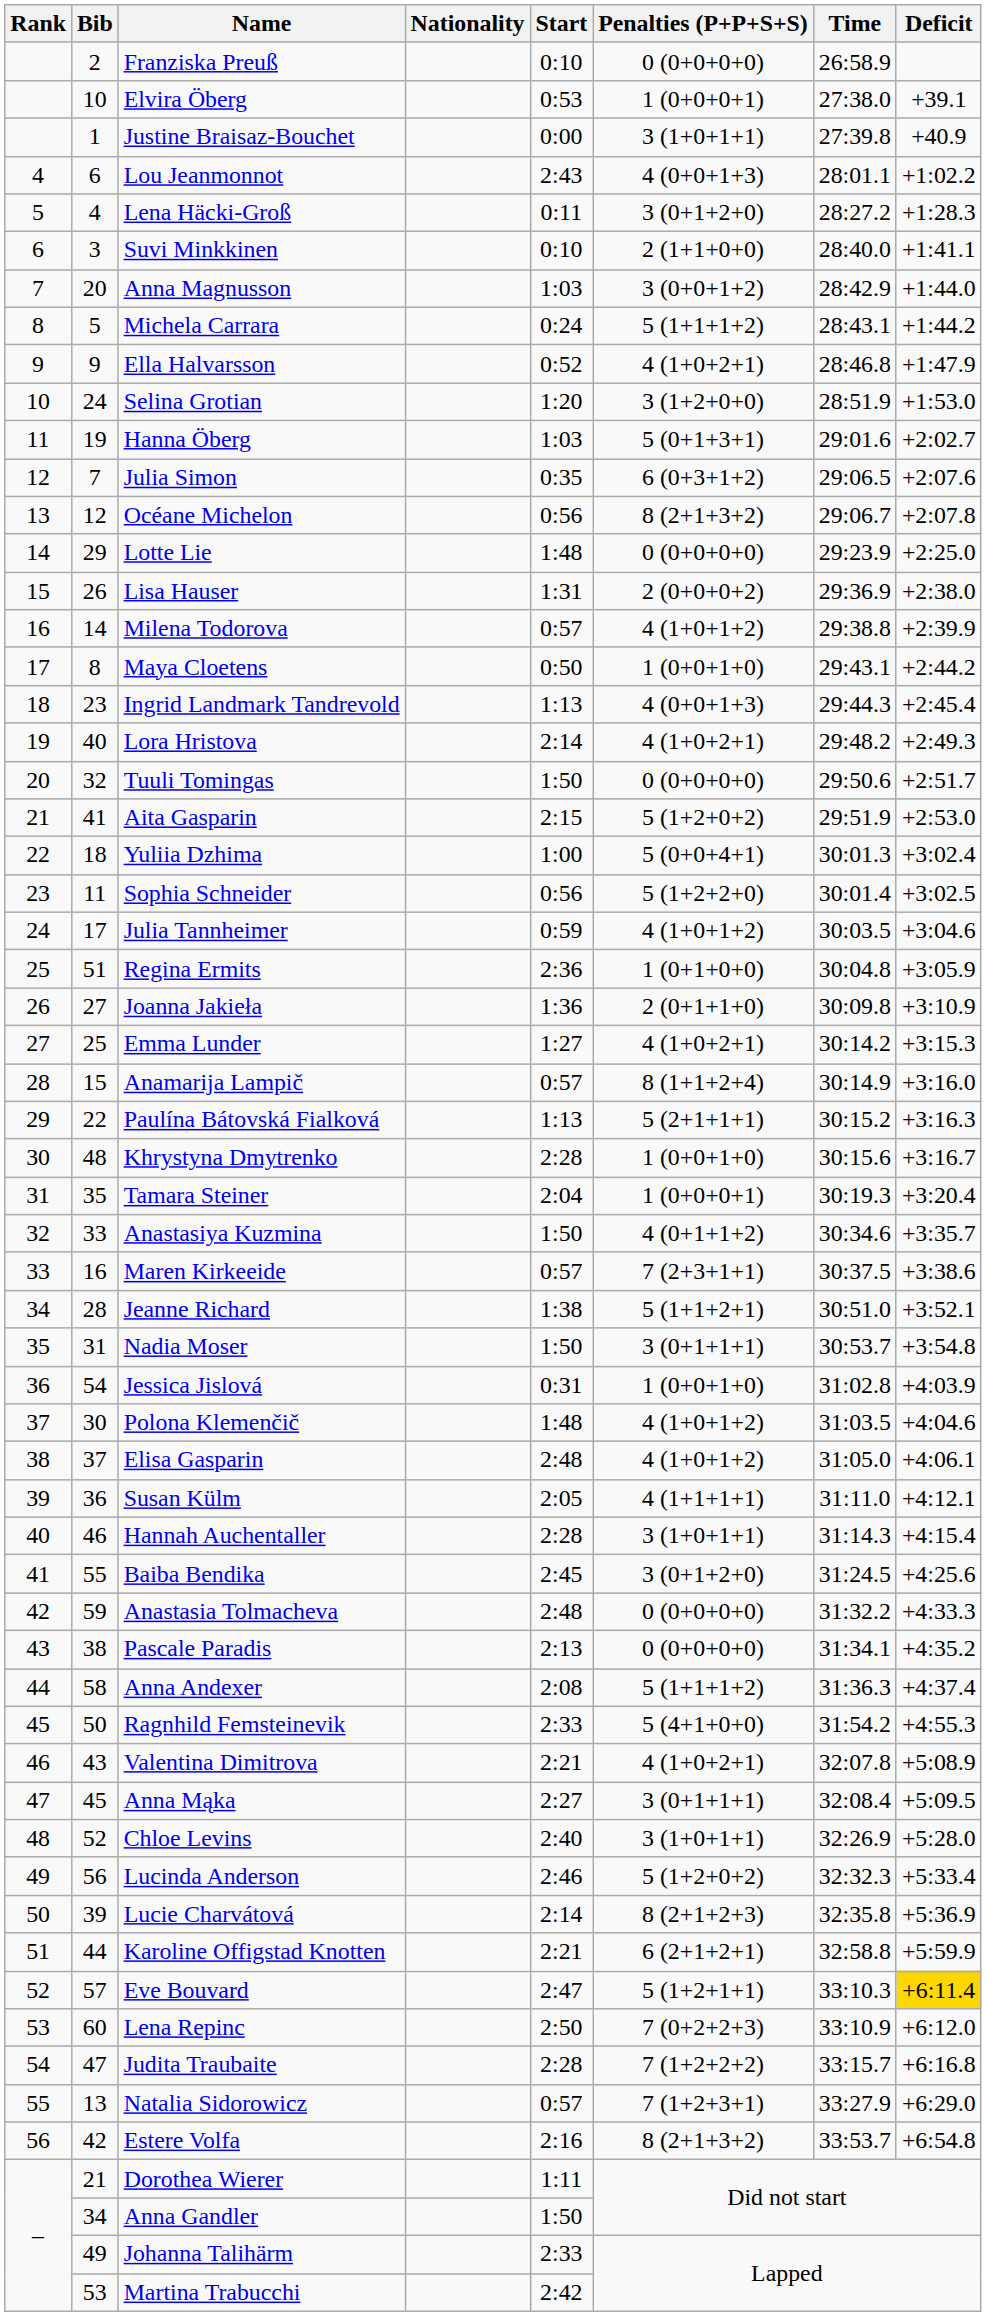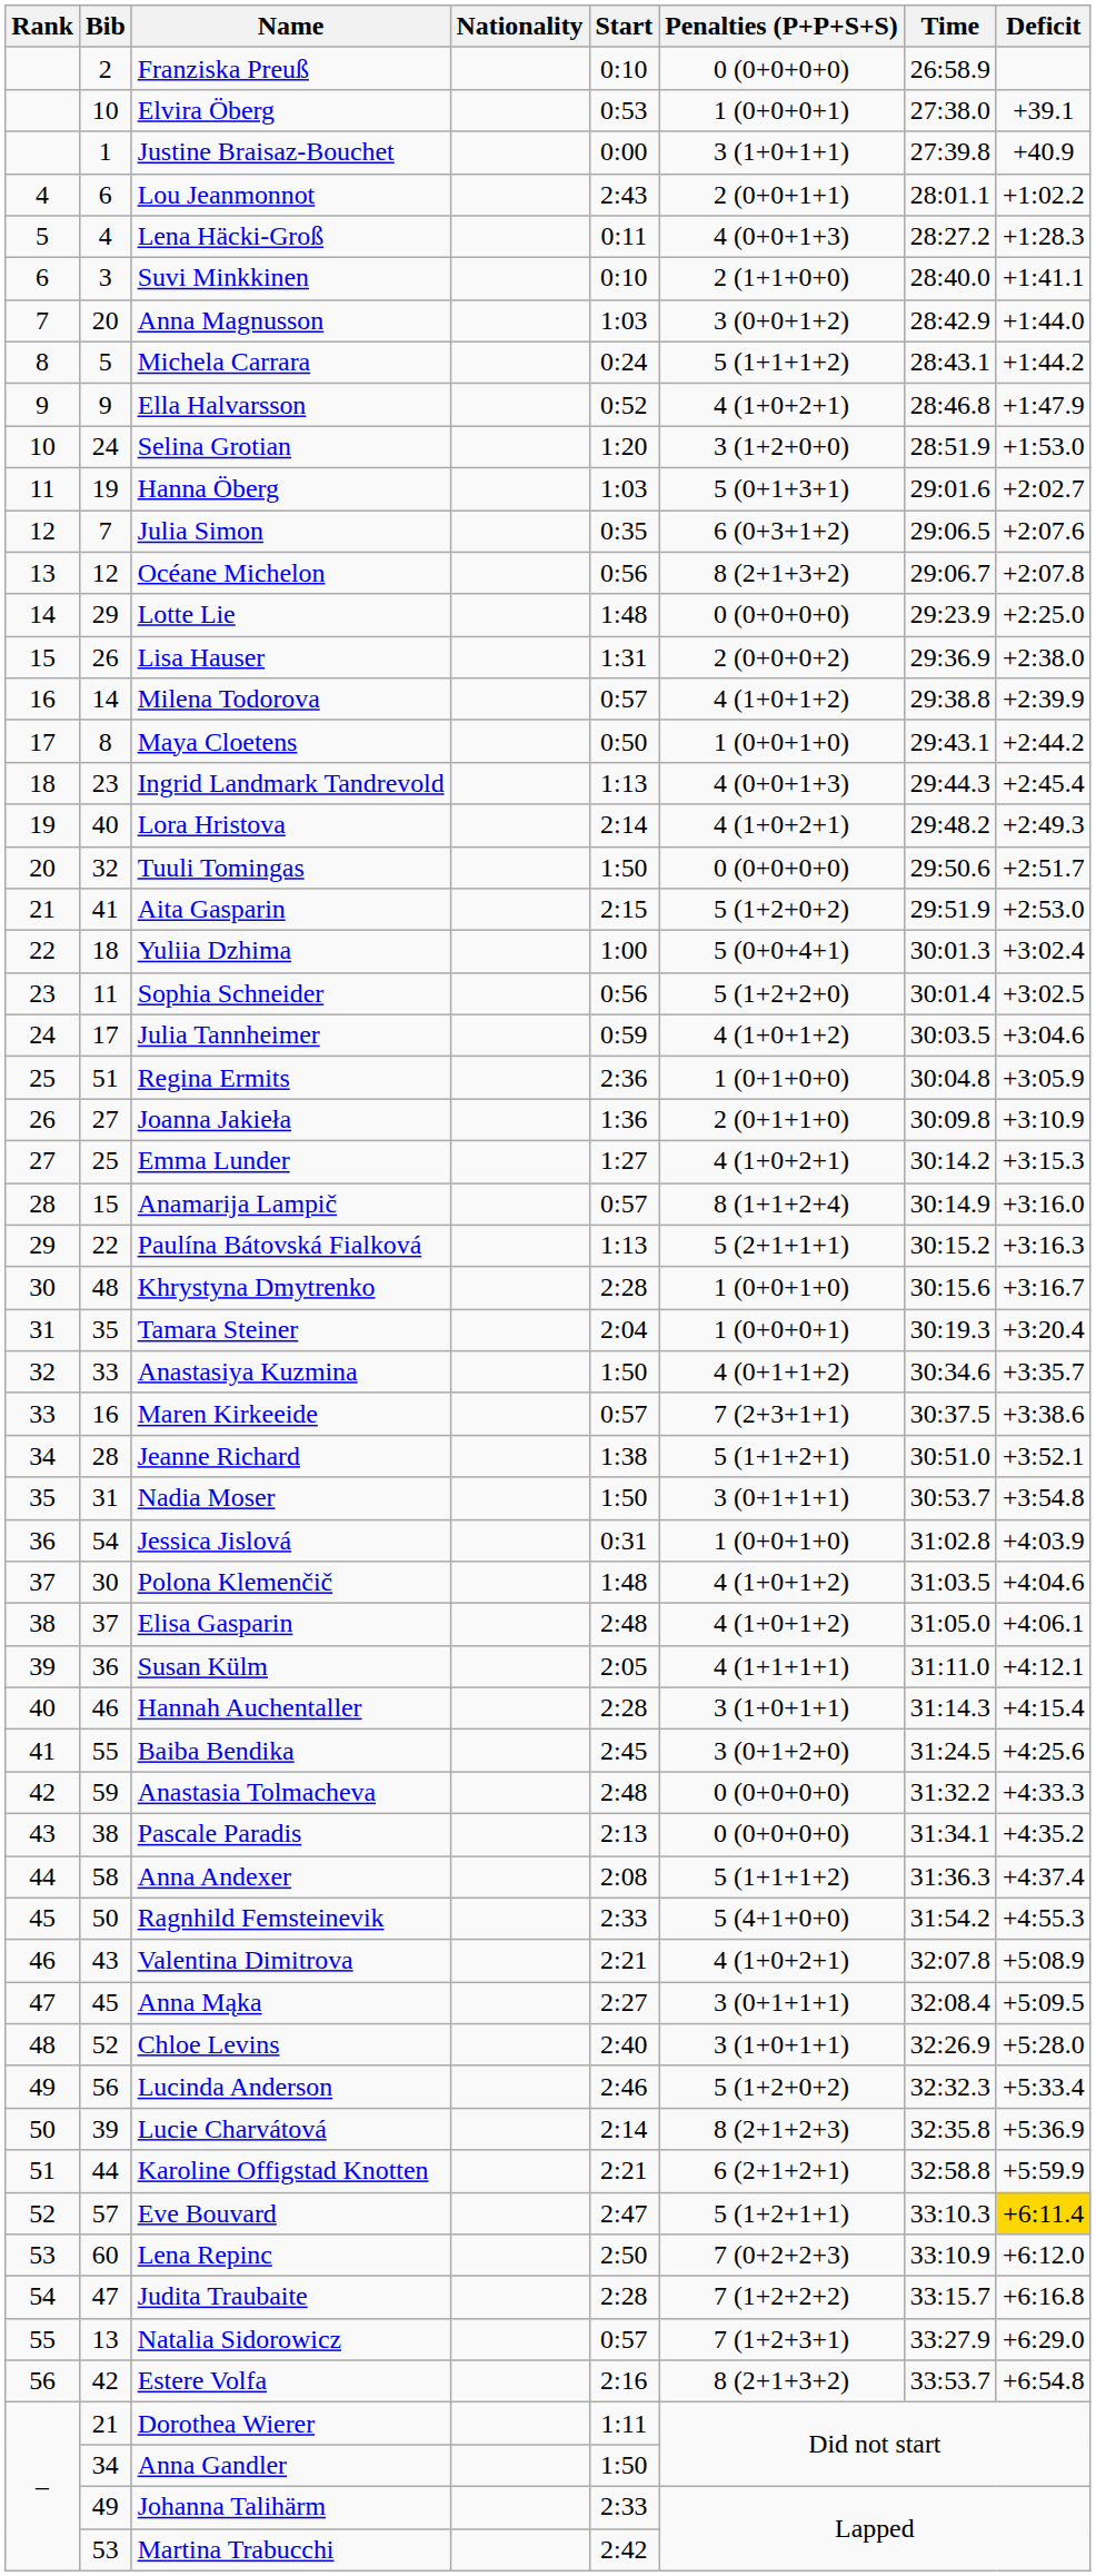 <table class="wikitable sortable" style="text-align:center">
 <tr>
 <th>Rank</th>
 <th>Bib</th>
 <th>Name</th>
 <th>Nationality</th>
 <th>Start</th>
 <th>Penalties (P+P+S+S)</th>
 <th>Time</th>
 <th>Deficit</th>
 </tr>
 <tr>
 <td></td>
 <td>2</td>
 <td align=left><a href='#'>Franziska Preuß</a></td>
 <td align=left></td>
 <td>0:10</td>
 <td>0 (0+0+0+0)</td>
 <td>26:58.9</td>
 <td></td>
 </tr>
 <tr>
 <td></td>
 <td>10</td>
 <td align=left><a href='#'>Elvira Öberg</a></td>
 <td align=left></td>
 <td>0:53</td>
 <td>1 (0+0+0+1)</td>
 <td>27:38.0</td>
 <td>+39.1</td>
 </tr>
 <tr>
 <td></td>
 <td>1</td>
 <td align=left><a href='#'>Justine Braisaz-Bouchet</a></td>
 <td align=left></td>
 <td>0:00</td>
 <td>3 (1+0+1+1)</td>
 <td>27:39.8</td>
 <td>+40.9</td>
 </tr>
 <tr>
 <td>4</td>
 <td>6</td>
 <td align=left><a href='#'>Lou Jeanmonnot</a></td>
 <td align=left></td>
 <td>2:43</td>
-<td>4 (0+0+1+3)</td>
+<td>2 (0+0+1+1)</td>
 <td>28:01.1</td>
 <td>+1:02.2</td>
 </tr>
 <tr>
 <td>5</td>
 <td>4</td>
 <td align=left><a href='#'>Lena Häcki-Groß</a></td>
 <td align=left></td>
 <td>0:11</td>
-<td>3 (0+1+2+0)</td>
+<td>4 (0+0+1+3)</td>
 <td>28:27.2</td>
 <td>+1:28.3</td>
 </tr>
 <tr>
 <td>6</td>
 <td>3</td>
 <td align=left><a href='#'>Suvi Minkkinen</a></td>
 <td align=left></td>
 <td>0:10</td>
 <td>2 (1+1+0+0)</td>
 <td>28:40.0</td>
 <td>+1:41.1</td>
 </tr>
 <tr>
 <td>7</td>
 <td>20</td>
 <td align=left><a href='#'>Anna Magnusson</a></td>
 <td align=left></td>
 <td>1:03</td>
 <td>3 (0+0+1+2)</td>
 <td>28:42.9</td>
 <td>+1:44.0</td>
 </tr>
 <tr>
 <td>8</td>
 <td>5</td>
 <td align=left><a href='#'>Michela Carrara</a></td>
 <td align=left></td>
 <td>0:24</td>
 <td>5 (1+1+1+2)</td>
 <td>28:43.1</td>
 <td>+1:44.2</td>
 </tr>
 <tr>
 <td>9</td>
 <td>9</td>
 <td align=left><a href='#'>Ella Halvarsson</a></td>
 <td align=left></td>
 <td>0:52</td>
 <td>4 (1+0+2+1)</td>
 <td>28:46.8</td>
 <td>+1:47.9</td>
 </tr>
 <tr>
 <td>10</td>
 <td>24</td>
 <td align=left><a href='#'>Selina Grotian</a></td>
 <td align=left></td>
 <td>1:20</td>
 <td>3 (1+2+0+0)</td>
 <td>28:51.9</td>
 <td>+1:53.0</td>
 </tr>
 <tr>
 <td>11</td>
 <td>19</td>
 <td align=left><a href='#'>Hanna Öberg</a></td>
 <td align=left></td>
 <td>1:03</td>
 <td>5 (0+1+3+1)</td>
 <td>29:01.6</td>
 <td>+2:02.7</td>
 </tr>
 <tr>
 <td>12</td>
 <td>7</td>
 <td align=left><a href='#'>Julia Simon</a></td>
 <td align=left></td>
 <td>0:35</td>
 <td>6 (0+3+1+2)</td>
 <td>29:06.5</td>
 <td>+2:07.6</td>
 </tr>
 <tr>
 <td>13</td>
 <td>12</td>
 <td align=left><a href='#'>Océane Michelon</a></td>
 <td align=left></td>
 <td>0:56</td>
 <td>8 (2+1+3+2)</td>
 <td>29:06.7</td>
 <td>+2:07.8</td>
 </tr>
 <tr>
 <td>14</td>
 <td>29</td>
 <td align=left><a href='#'>Lotte Lie</a></td>
 <td align=left></td>
 <td>1:48</td>
 <td>0 (0+0+0+0)</td>
 <td>29:23.9</td>
 <td>+2:25.0</td>
 </tr>
 <tr>
 <td>15</td>
 <td>26</td>
 <td align=left><a href='#'>Lisa Hauser</a></td>
 <td align=left></td>
 <td>1:31</td>
 <td>2 (0+0+0+2)</td>
 <td>29:36.9</td>
 <td>+2:38.0</td>
 </tr>
 <tr>
 <td>16</td>
 <td>14</td>
 <td align=left><a href='#'>Milena Todorova</a></td>
 <td align=left></td>
 <td>0:57</td>
 <td>4 (1+0+1+2)</td>
 <td>29:38.8</td>
 <td>+2:39.9</td>
 </tr>
 <tr>
 <td>17</td>
 <td>8</td>
 <td align=left><a href='#'>Maya Cloetens</a></td>
 <td align=left></td>
 <td>0:50</td>
 <td>1 (0+0+1+0)</td>
 <td>29:43.1</td>
 <td>+2:44.2</td>
 </tr>
 <tr>
 <td>18</td>
 <td>23</td>
 <td align=left><a href='#'>Ingrid Landmark Tandrevold</a></td>
 <td align=left></td>
 <td>1:13</td>
 <td>4 (0+0+1+3)</td>
 <td>29:44.3</td>
 <td>+2:45.4</td>
 </tr>
 <tr>
 <td>19</td>
 <td>40</td>
 <td align=left><a href='#'>Lora Hristova</a></td>
 <td align=left></td>
 <td>2:14</td>
 <td>4 (1+0+2+1)</td>
 <td>29:48.2</td>
 <td>+2:49.3</td>
 </tr>
 <tr>
 <td>20</td>
 <td>32</td>
 <td align=left><a href='#'>Tuuli Tomingas</a></td>
 <td align=left></td>
 <td>1:50</td>
 <td>0 (0+0+0+0)</td>
 <td>29:50.6</td>
 <td>+2:51.7</td>
 </tr>
 <tr>
 <td>21</td>
 <td>41</td>
 <td align=left><a href='#'>Aita Gasparin</a></td>
 <td align=left></td>
 <td>2:15</td>
 <td>5 (1+2+0+2)</td>
 <td>29:51.9</td>
 <td>+2:53.0</td>
 </tr>
 <tr>
 <td>22</td>
 <td>18</td>
 <td align=left><a href='#'>Yuliia Dzhima</a></td>
 <td align=left></td>
 <td>1:00</td>
 <td>5 (0+0+4+1)</td>
 <td>30:01.3</td>
 <td>+3:02.4</td>
 </tr>
 <tr>
 <td>23</td>
 <td>11</td>
 <td align=left><a href='#'>Sophia Schneider</a></td>
 <td align=left></td>
 <td>0:56</td>
 <td>5 (1+2+2+0)</td>
 <td>30:01.4</td>
 <td>+3:02.5</td>
 </tr>
 <tr>
 <td>24</td>
 <td>17</td>
 <td align=left><a href='#'>Julia Tannheimer</a></td>
 <td align=left></td>
 <td>0:59</td>
 <td>4 (1+0+1+2)</td>
 <td>30:03.5</td>
 <td>+3:04.6</td>
 </tr>
 <tr>
 <td>25</td>
 <td>51</td>
 <td align=left><a href='#'>Regina Ermits</a></td>
 <td align=left></td>
 <td>2:36</td>
 <td>1 (0+1+0+0)</td>
 <td>30:04.8</td>
 <td>+3:05.9</td>
 </tr>
 <tr>
 <td>26</td>
 <td>27</td>
 <td align=left><a href='#'>Joanna Jakieła</a></td>
 <td align=left></td>
 <td>1:36</td>
 <td>2 (0+1+1+0)</td>
 <td>30:09.8</td>
 <td>+3:10.9</td>
 </tr>
 <tr>
 <td>27</td>
 <td>25</td>
 <td align=left><a href='#'>Emma Lunder</a></td>
 <td align=left></td>
 <td>1:27</td>
 <td>4 (1+0+2+1)</td>
 <td>30:14.2</td>
 <td>+3:15.3</td>
 </tr>
 <tr>
 <td>28</td>
 <td>15</td>
 <td align=left><a href='#'>Anamarija Lampič</a></td>
 <td align=left></td>
 <td>0:57</td>
 <td>8 (1+1+2+4)</td>
 <td>30:14.9</td>
 <td>+3:16.0</td>
 </tr>
 <tr>
 <td>29</td>
 <td>22</td>
 <td align=left><a href='#'>Paulína Bátovská Fialková</a></td>
 <td align=left></td>
 <td>1:13</td>
 <td>5 (2+1+1+1)</td>
 <td>30:15.2</td>
 <td>+3:16.3</td>
 </tr>
 <tr>
 <td>30</td>
 <td>48</td>
 <td align=left><a href='#'>Khrystyna Dmytrenko</a></td>
 <td align=left></td>
 <td>2:28</td>
 <td>1 (0+0+1+0)</td>
 <td>30:15.6</td>
 <td>+3:16.7</td>
 </tr>
 <tr>
 <td>31</td>
 <td>35</td>
 <td align=left><a href='#'>Tamara Steiner</a></td>
 <td align=left></td>
 <td>2:04</td>
 <td>1 (0+0+0+1)</td>
 <td>30:19.3</td>
 <td>+3:20.4</td>
 </tr>
 <tr>
 <td>32</td>
 <td>33</td>
 <td align=left><a href='#'>Anastasiya Kuzmina</a></td>
 <td align=left></td>
 <td>1:50</td>
 <td>4 (0+1+1+2)</td>
 <td>30:34.6</td>
 <td>+3:35.7</td>
 </tr>
 <tr>
 <td>33</td>
 <td>16</td>
 <td align=left><a href='#'>Maren Kirkeeide</a></td>
 <td align=left></td>
 <td>0:57</td>
 <td>7 (2+3+1+1)</td>
 <td>30:37.5</td>
 <td>+3:38.6</td>
 </tr>
 <tr>
 <td>34</td>
 <td>28</td>
 <td align=left><a href='#'>Jeanne Richard</a></td>
 <td align=left></td>
 <td>1:38</td>
 <td>5 (1+1+2+1)</td>
 <td>30:51.0</td>
 <td>+3:52.1</td>
 </tr>
 <tr>
 <td>35</td>
 <td>31</td>
 <td align=left><a href='#'>Nadia Moser</a></td>
 <td align=left></td>
 <td>1:50</td>
 <td>3 (0+1+1+1)</td>
 <td>30:53.7</td>
 <td>+3:54.8</td>
 </tr>
 <tr>
 <td>36</td>
 <td>54</td>
 <td align=left><a href='#'>Jessica Jislová</a></td>
 <td align=left></td>
 <td>0:31</td>
 <td>1 (0+0+1+0)</td>
 <td>31:02.8</td>
 <td>+4:03.9</td>
 </tr>
 <tr>
 <td>37</td>
 <td>30</td>
 <td align=left><a href='#'>Polona Klemenčič</a></td>
 <td align=left></td>
 <td>1:48</td>
 <td>4 (1+0+1+2)</td>
 <td>31:03.5</td>
 <td>+4:04.6</td>
 </tr>
 <tr>
 <td>38</td>
 <td>37</td>
 <td align=left><a href='#'>Elisa Gasparin</a></td>
 <td align=left></td>
 <td>2:48</td>
 <td>4 (1+0+1+2)</td>
 <td>31:05.0</td>
 <td>+4:06.1</td>
 </tr>
 <tr>
 <td>39</td>
 <td>36</td>
 <td align=left><a href='#'>Susan Külm</a></td>
 <td align=left></td>
 <td>2:05</td>
 <td>4 (1+1+1+1)</td>
 <td>31:11.0</td>
 <td>+4:12.1</td>
 </tr>
 <tr>
 <td>40</td>
 <td>46</td>
 <td align=left><a href='#'>Hannah Auchentaller</a></td>
 <td align=left></td>
 <td>2:28</td>
 <td>3 (1+0+1+1)</td>
 <td>31:14.3</td>
 <td>+4:15.4</td>
 </tr>
 <tr>
 <td>41</td>
 <td>55</td>
 <td align=left><a href='#'>Baiba Bendika</a></td>
 <td align=left></td>
 <td>2:45</td>
 <td>3 (0+1+2+0)</td>
 <td>31:24.5</td>
 <td>+4:25.6</td>
 </tr>
 <tr>
 <td>42</td>
 <td>59</td>
 <td align=left><a href='#'>Anastasia Tolmacheva</a></td>
 <td align=left></td>
 <td>2:48</td>
 <td>0 (0+0+0+0)</td>
 <td>31:32.2</td>
 <td>+4:33.3</td>
 </tr>
 <tr>
 <td>43</td>
 <td>38</td>
 <td align=left><a href='#'>Pascale Paradis</a></td>
 <td align=left></td>
 <td>2:13</td>
 <td>0 (0+0+0+0)</td>
 <td>31:34.1</td>
 <td>+4:35.2</td>
 </tr>
 <tr>
 <td>44</td>
 <td>58</td>
 <td align=left><a href='#'>Anna Andexer</a></td>
 <td align=left></td>
 <td>2:08</td>
 <td>5 (1+1+1+2)</td>
 <td>31:36.3</td>
 <td>+4:37.4</td>
 </tr>
 <tr>
 <td>45</td>
 <td>50</td>
 <td align=left><a href='#'>Ragnhild Femsteinevik</a></td>
 <td align=left></td>
 <td>2:33</td>
 <td>5 (4+1+0+0)</td>
 <td>31:54.2</td>
 <td>+4:55.3</td>
 </tr>
 <tr>
 <td>46</td>
 <td>43</td>
 <td align=left><a href='#'>Valentina Dimitrova</a></td>
 <td align=left></td>
 <td>2:21</td>
 <td>4 (1+0+2+1)</td>
 <td>32:07.8</td>
 <td>+5:08.9</td>
 </tr>
 <tr>
 <td>47</td>
 <td>45</td>
 <td align=left><a href='#'>Anna Mąka</a></td>
 <td align=left></td>
 <td>2:27</td>
 <td>3 (0+1+1+1)</td>
 <td>32:08.4</td>
 <td>+5:09.5</td>
 </tr>
 <tr>
 <td>48</td>
 <td>52</td>
 <td align=left><a href='#'>Chloe Levins</a></td>
 <td align=left></td>
 <td>2:40</td>
 <td>3 (1+0+1+1)</td>
 <td>32:26.9</td>
 <td>+5:28.0</td>
 </tr>
 <tr>
 <td>49</td>
 <td>56</td>
 <td align=left><a href='#'>Lucinda Anderson</a></td>
 <td align=left></td>
 <td>2:46</td>
 <td>5 (1+2+0+2)</td>
 <td>32:32.3</td>
 <td>+5:33.4</td>
 </tr>
 <tr>
 <td>50</td>
 <td>39</td>
 <td align=left><a href='#'>Lucie Charvátová</a></td>
 <td align=left></td>
 <td>2:14</td>
 <td>8 (2+1+2+3)</td>
 <td>32:35.8</td>
 <td>+5:36.9</td>
 </tr>
 <tr>
 <td>51</td>
 <td>44</td>
 <td align=left><a href='#'>Karoline Offigstad Knotten</a></td>
 <td align=left></td>
 <td>2:21</td>
 <td>6 (2+1+2+1)</td>
 <td>32:58.8</td>
 <td>+5:59.9</td>
 </tr>
 <tr>
 <td>52</td>
 <td>57</td>
 <td align=left><a href='#'>Eve Bouvard</a></td>
 <td align=left></td>
 <td>2:47</td>
 <td>5 (1+2+1+1)</td>
 <td>33:10.3</td>
 <td style="background: gold;">+6:11.4</td>
 </tr>
 <tr>
 <td>53</td>
 <td>60</td>
 <td align=left><a href='#'>Lena Repinc</a></td>
 <td align=left></td>
 <td>2:50</td>
 <td>7 (0+2+2+3)</td>
 <td>33:10.9</td>
 <td>+6:12.0</td>
 </tr>
 <tr>
 <td>54</td>
 <td>47</td>
 <td align=left><a href='#'>Judita Traubaite</a></td>
 <td align=left></td>
 <td>2:28</td>
 <td>7 (1+2+2+2)</td>
 <td>33:15.7</td>
 <td>+6:16.8</td>
 </tr>
 <tr>
 <td>55</td>
 <td>13</td>
 <td align=left><a href='#'>Natalia Sidorowicz</a></td>
 <td align=left></td>
 <td>0:57</td>
 <td>7 (1+2+3+1)</td>
 <td>33:27.9</td>
 <td>+6:29.0</td>
 </tr>
 <tr>
 <td>56</td>
 <td>42</td>
 <td align=left><a href='#'>Estere Volfa</a></td>
 <td align=left></td>
 <td>2:16</td>
 <td>8 (2+1+3+2)</td>
 <td>33:53.7</td>
 <td>+6:54.8</td>
 </tr>
 <tr>
 <td rowspan=4>–</td>
 <td>21</td>
 <td align=left><a href='#'>Dorothea Wierer</a></td>
 <td align=left></td>
 <td>1:11</td>
 <td rowspan=2 colspan=3>Did not start</td>
 </tr>
 <tr>
 <td>34</td>
 <td align=left><a href='#'>Anna Gandler</a></td>
 <td align=left></td>
 <td>1:50</td>
 </tr>
 <tr>
 <td>49</td>
 <td align=left><a href='#'>Johanna Talihärm</a></td>
 <td align=left></td>
 <td>2:33</td>
 <td rowspan=2 colspan=3>Lapped</td>
 </tr>
 <tr>
 <td>53</td>
 <td align=left><a href='#'>Martina Trabucchi</a></td>
 <td align=left></td>
 <td>2:42</td>
 </tr>
 </table>
